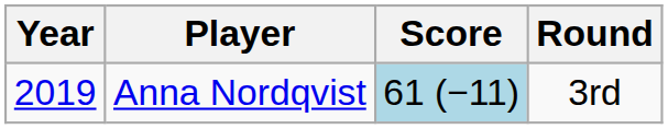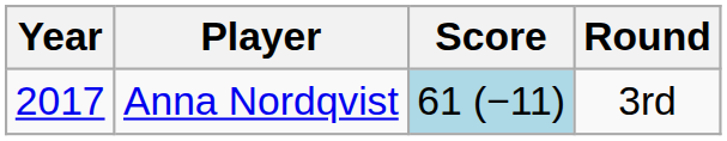 <table class="wikitable">
 <tr>
 <th>Year</th>
 <th>Player</th>
 <th>Score</th>
 <th>Round</th>
 </tr>
 <tr>
-<td><a href='#'>2019</a></td>
+<td><a href='#'>2017</a></td>
 <td><a href='#'>Anna Nordqvist</a></td>
 <td style="background: lightblue;">61 (−11)</td>
 <td align=center>3rd</td>
 </tr>
 </table>
